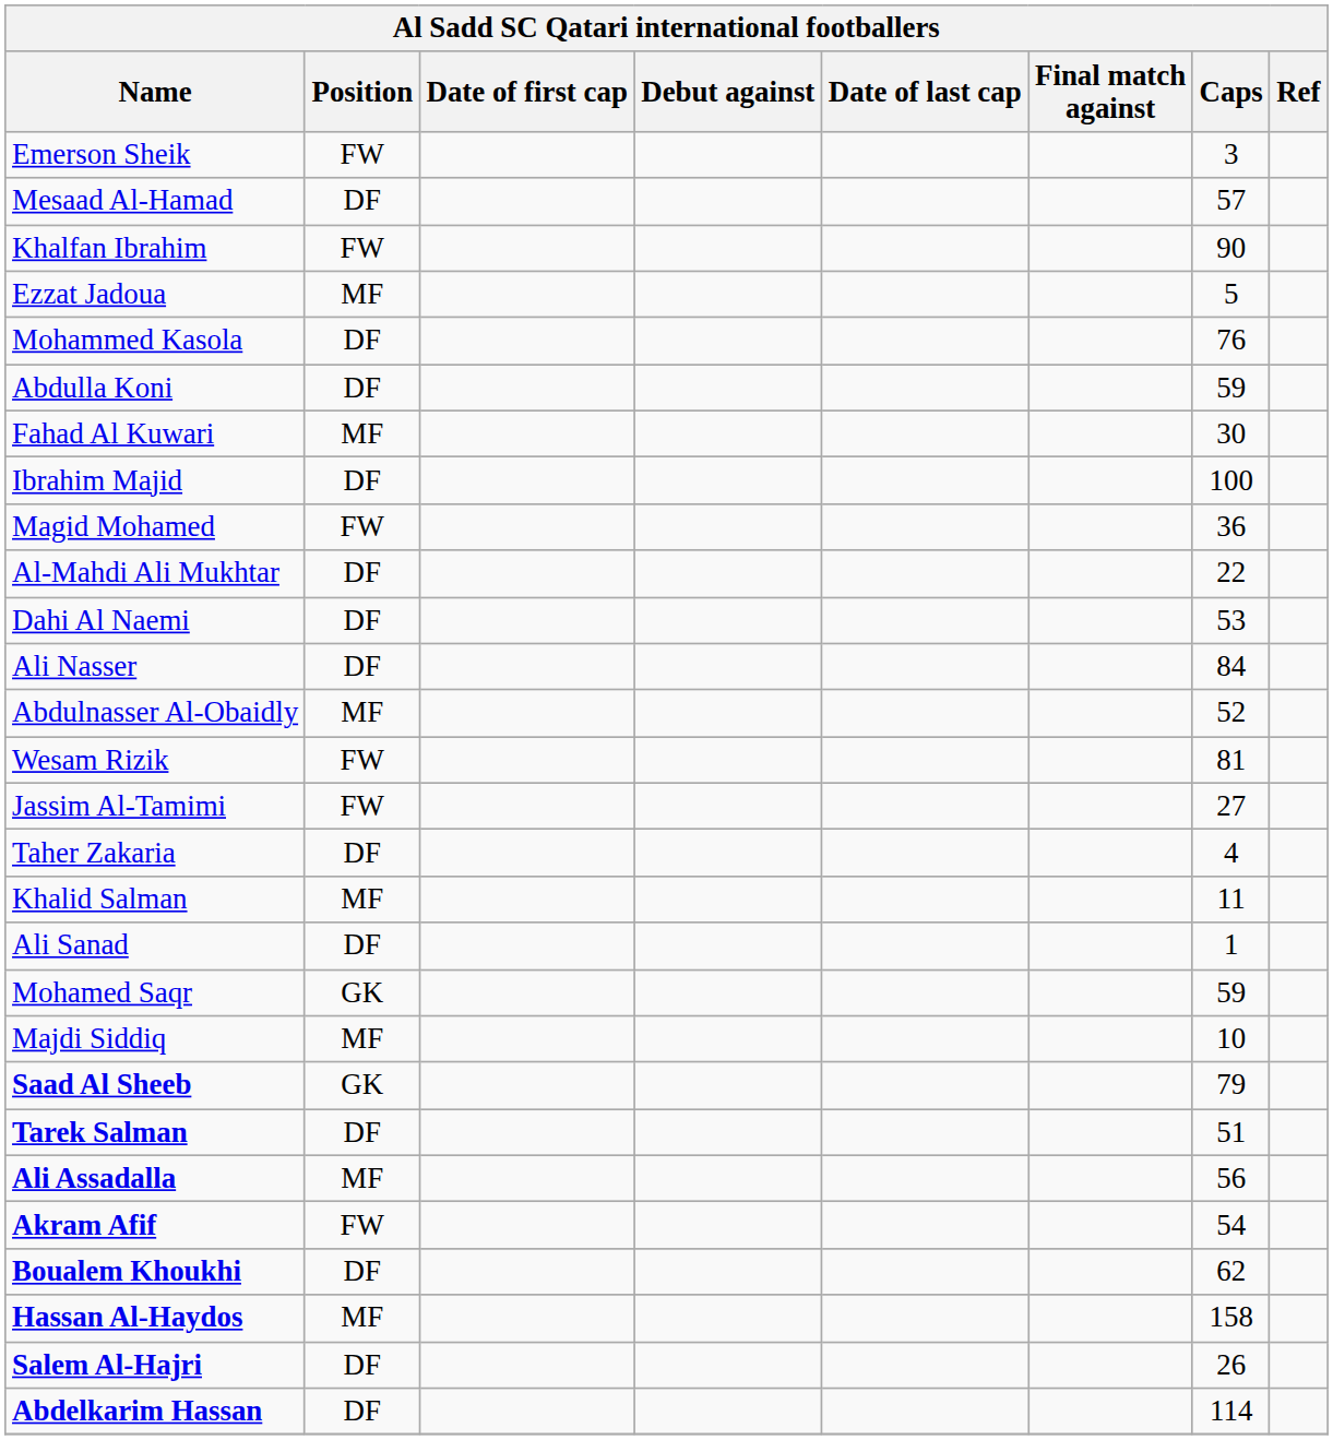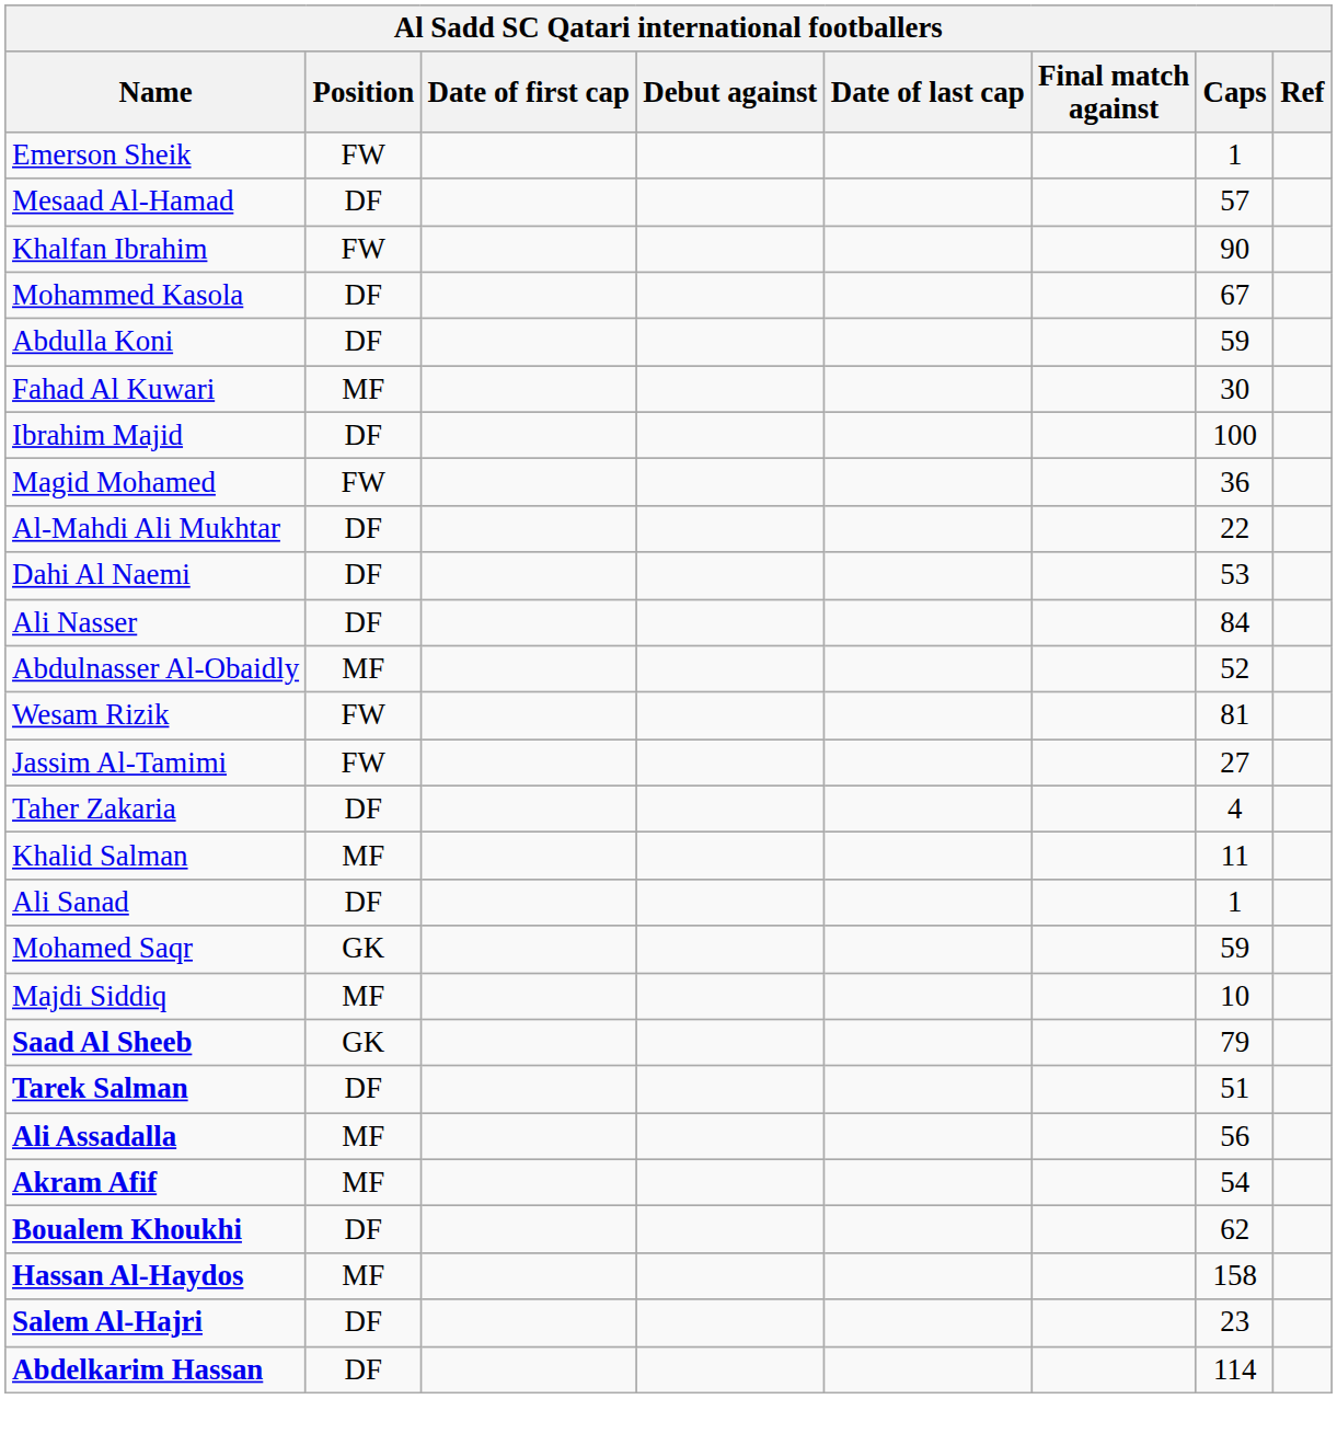 <table class="wikitable plainrowheaders sortable" style="text-align: center;">
 <tr>
 <th colspan=8>Al Sadd SC Qatari international footballers</th>
 </tr>
 <tr>
 <th scope="col">Name</th>
 <th scope="col">Position</th>
 <th scope="col">Date of first cap</th>
 <th scope="col">Debut against</th>
 <th scope="col">Date of last cap</th>
 <th scope="col">Final match<br>against</th>
 <th scope="col">Caps</th>
 <th scope="col" class="unsortable">Ref</th>
 </tr>
 <tr>
 <td scope="row" align="left"><a href='#'>Emerson Sheik</a></td>
 <td align="center">FW</td>
 <td align="center"></td>
 <td align="center"></td>
 <td align="center"></td>
 <td align="center"></td>
-<td align="center">3</td>
+<td align="center">1</td>
 <td></td>
 </tr>
 <tr>
 <td scope="row" align="left"><a href='#'>Mesaad Al-Hamad</a></td>
 <td align="center">DF</td>
 <td align="center"></td>
 <td align="center"></td>
 <td align="center"></td>
 <td align="center"></td>
 <td align="center">57</td>
 <td></td>
 </tr>
 <tr>
 <td scope="row" align="left"><a href='#'>Khalfan Ibrahim</a></td>
 <td align="center">FW</td>
 <td align="center"></td>
 <td align="center"></td>
 <td align="center"></td>
 <td align="center"></td>
 <td align="center">90</td>
 <td></td>
 </tr>
 <tr>
-<td scope="row" align="left"><a href='#'>Ezzat Jadoua</a></td>
-<td align="center">MF</td>
-<td align="center"></td>
-<td align="center"></td>
-<td align="center"></td>
-<td align="center"></td>
-<td align="center">5</td>
-<td></td>
-</tr>
-<tr>
 <td scope="row" align="left"><a href='#'>Mohammed Kasola</a></td>
 <td align="center">DF</td>
 <td align="center"></td>
 <td align="center"></td>
 <td align="center"></td>
 <td align="center"></td>
-<td align="center">76</td>
+<td align="center">67</td>
 <td></td>
 </tr>
 <tr>
 <td scope="row" align="left"><a href='#'>Abdulla Koni</a></td>
 <td align="center">DF</td>
 <td align="center"></td>
 <td align="center"></td>
 <td align="center"></td>
 <td align="center"></td>
 <td align="center">59</td>
 <td></td>
 </tr>
 <tr>
 <td scope="row" align="left"><a href='#'>Fahad Al Kuwari</a></td>
 <td align="center">MF</td>
 <td align="center"></td>
 <td align="center"></td>
 <td align="center"></td>
 <td align="center"></td>
 <td align="center">30</td>
 <td></td>
 </tr>
 <tr>
 <td scope="row" align="left"><a href='#'>Ibrahim Majid</a></td>
 <td align="center">DF</td>
 <td align="center"></td>
 <td align="center"></td>
 <td align="center"></td>
 <td align="center"></td>
 <td align="center">100</td>
 <td></td>
 </tr>
 <tr>
 <td scope="row" align="left"><a href='#'>Magid Mohamed</a></td>
 <td align="center">FW</td>
 <td align="center"></td>
 <td align="center"></td>
 <td align="center"></td>
 <td align="center"></td>
 <td align="center">36</td>
 <td></td>
 </tr>
 <tr>
 <td scope="row" align="left"><a href='#'>Al-Mahdi Ali Mukhtar</a></td>
 <td align="center">DF</td>
 <td align="center"></td>
 <td align="center"></td>
 <td align="center"></td>
 <td align="center"></td>
 <td align="center">22</td>
 <td></td>
 </tr>
 <tr>
 <td scope="row" align="left"><a href='#'>Dahi Al Naemi</a></td>
 <td align="center">DF</td>
 <td align="center"></td>
 <td align="center"></td>
 <td align="center"></td>
 <td align="center"></td>
 <td align="center">53</td>
 <td></td>
 </tr>
 <tr>
 <td scope="row" align="left"><a href='#'>Ali Nasser</a></td>
 <td align="center">DF</td>
 <td align="center"></td>
 <td align="center"></td>
 <td align="center"></td>
 <td align="center"></td>
 <td align="center">84</td>
 <td></td>
 </tr>
 <tr>
 <td scope="row" align="left"><a href='#'>Abdulnasser Al-Obaidly</a></td>
 <td align="center">MF</td>
 <td align="center"></td>
 <td align="center"></td>
 <td align="center"></td>
 <td align="center"></td>
 <td align="center">52</td>
 <td></td>
 </tr>
 <tr>
 <td scope="row" align="left"><a href='#'>Wesam Rizik</a></td>
 <td align="center">FW</td>
 <td align="center"></td>
 <td align="center"></td>
 <td align="center"></td>
 <td align="center"></td>
 <td align="center">81</td>
 <td></td>
 </tr>
 <tr>
 <td scope="row" align="left"><a href='#'>Jassim Al-Tamimi</a></td>
 <td align="center">FW</td>
 <td align="center"></td>
 <td align="center"></td>
 <td align="center"></td>
 <td align="center"></td>
 <td align="center">27</td>
 <td></td>
 </tr>
 <tr>
 <td scope="row" align="left"><a href='#'>Taher Zakaria</a></td>
 <td align="center">DF</td>
 <td align="center"></td>
 <td align="center"></td>
 <td align="center"></td>
 <td align="center"></td>
 <td align="center">4</td>
 <td></td>
 </tr>
 <tr>
 <td scope="row" align="left"><a href='#'>Khalid Salman</a></td>
 <td align="center">MF</td>
 <td align="center"></td>
 <td align="center"></td>
 <td align="center"></td>
 <td align="center"></td>
 <td align="center">11</td>
 <td></td>
 </tr>
 <tr>
 <td scope="row" align="left"><a href='#'>Ali Sanad</a></td>
 <td align="center">DF</td>
 <td align="center"></td>
 <td align="center"></td>
 <td align="center"></td>
 <td align="center"></td>
 <td align="center">1</td>
 <td></td>
 </tr>
 <tr>
 <td scope="row" align="left"><a href='#'>Mohamed Saqr</a></td>
 <td align="center">GK</td>
 <td align="center"></td>
 <td align="center"></td>
 <td align="center"></td>
 <td align="center"></td>
 <td align="center">59</td>
 <td></td>
 </tr>
 <tr>
 <td scope="row" align="left"><a href='#'>Majdi Siddiq</a></td>
 <td align="center">MF</td>
 <td align="center"></td>
 <td align="center"></td>
 <td align="center"></td>
 <td align="center"></td>
 <td align="center">10</td>
 <td></td>
 </tr>
 <tr>
 <td scope="row" align="left"><strong><a href='#'>Saad Al Sheeb</a></strong></td>
 <td align="center">GK</td>
 <td align="center"></td>
 <td align="center"></td>
 <td align="center"></td>
 <td align="center"></td>
 <td align="center">79</td>
 <td></td>
 </tr>
 <tr>
 <td scope="row" align="left"><strong><a href='#'>Tarek Salman</a></strong></td>
 <td align="center">DF</td>
 <td align="center"></td>
 <td align="center"></td>
 <td align="center"></td>
 <td align="center"></td>
 <td align="center">51</td>
 <td></td>
 </tr>
 <tr>
 <td scope="row" align="left"><strong><a href='#'>Ali Assadalla</a></strong></td>
 <td align="center">MF</td>
 <td align="center"></td>
 <td align="center"></td>
 <td align="center"></td>
 <td align="center"></td>
 <td align="center">56</td>
 <td></td>
 </tr>
 <tr>
 <td scope="row" align="left"><strong><a href='#'>Akram Afif</a></strong></td>
-<td align="center">FW</td>
+<td align="center">MF</td>
 <td align="center"></td>
 <td align="center"></td>
 <td align="center"></td>
 <td align="center"></td>
 <td align="center">54</td>
 <td></td>
 </tr>
 <tr>
 <td scope="row" align="left"><strong><a href='#'>Boualem Khoukhi</a></strong></td>
 <td align="center">DF</td>
 <td align="center"></td>
 <td align="center"></td>
 <td align="center"></td>
 <td align="center"></td>
 <td align="center">62</td>
 <td></td>
 </tr>
 <tr>
 <td scope="row" align="left"><strong><a href='#'>Hassan Al-Haydos</a></strong></td>
 <td align="center">MF</td>
 <td align="center"></td>
 <td align="center"></td>
 <td align="center"></td>
 <td align="center"></td>
 <td align="center">158</td>
 <td></td>
 </tr>
 <tr>
 <td scope="row" align="left"><strong><a href='#'>Salem Al-Hajri</a></strong></td>
 <td align="center">DF</td>
 <td align="center"></td>
 <td align="center"></td>
 <td align="center"></td>
 <td align="center"></td>
-<td align="center">26</td>
+<td align="center">23</td>
 <td></td>
 </tr>
 <tr>
 <td scope="row" align="left"><strong><a href='#'>Abdelkarim Hassan</a></strong></td>
 <td align="center">DF</td>
 <td align="center"></td>
 <td align="center"></td>
 <td align="center"></td>
 <td align="center"></td>
 <td align="center">114</td>
 <td></td>
 </tr>
 <tr>
 </tr>
 </table>
